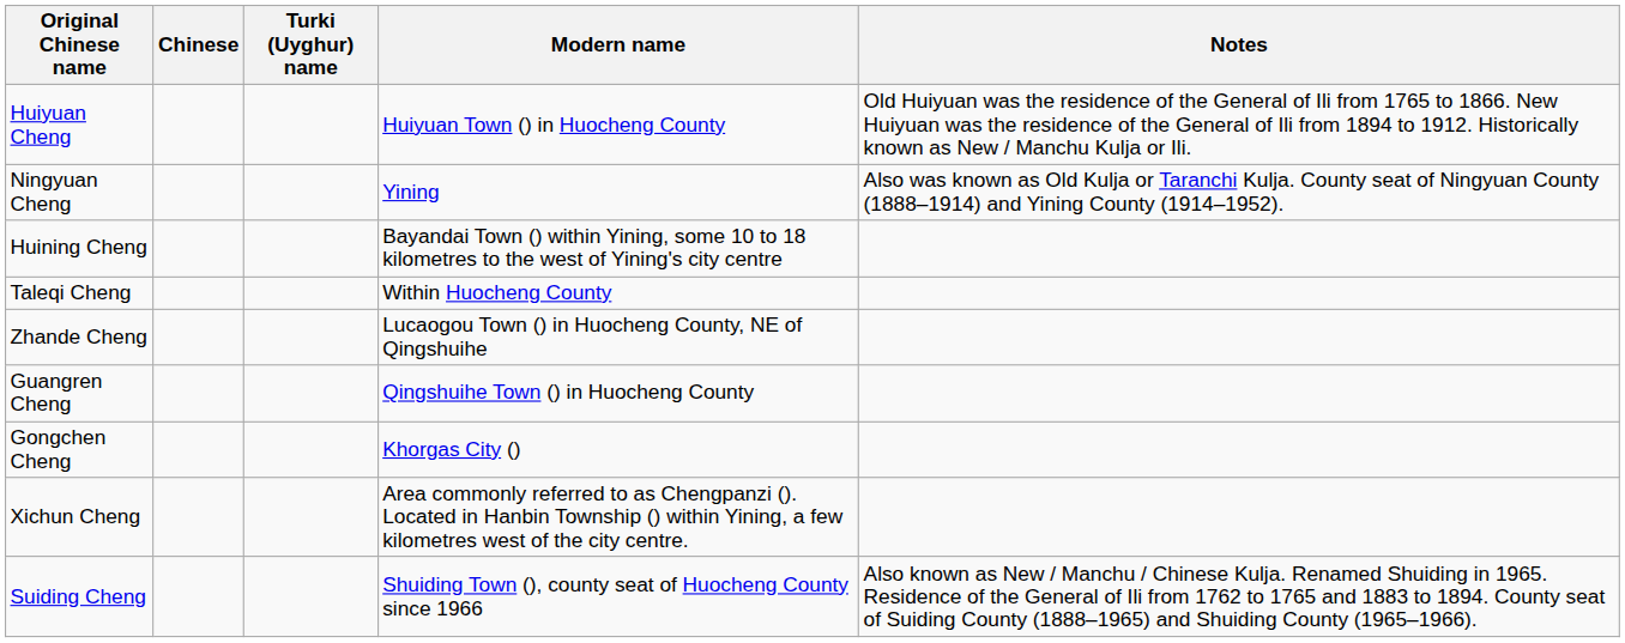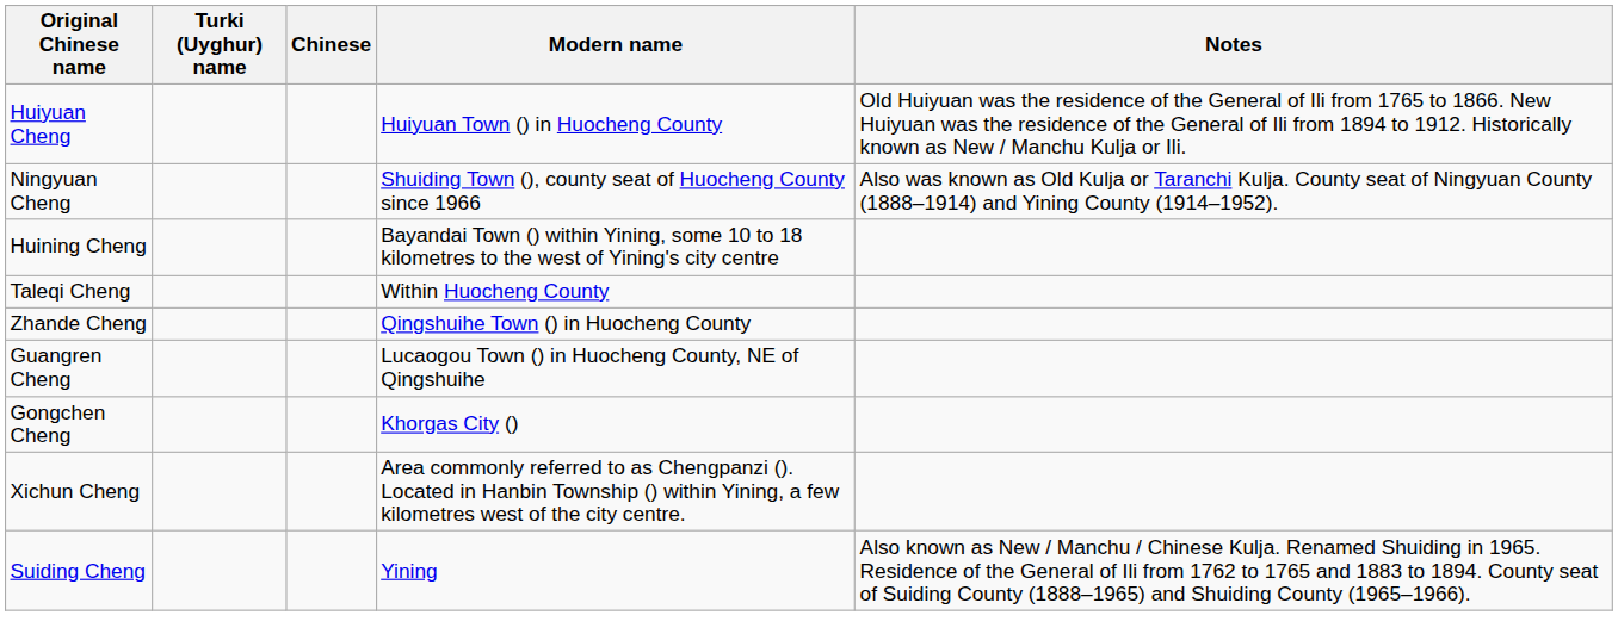 <table class="wikitable">
 <tr style="background:#fcfcfc;">
 <th>Original Chinese name</th>
+<th>Turki (Uyghur) name</th>
 <th>Chinese</th>
-<th>Turki (Uyghur) name</th>
 <th>Modern name</th>
 <th>Notes</th>
 </tr>
 <tr>
 <td><a href='#'>Huiyuan Cheng</a></td>
 <td></td>
 <td></td>
 <td><a href='#'>Huiyuan Town</a> () in <a href='#'>Huocheng County</a></td>
 <td>Old Huiyuan was the residence of the General of Ili from 1765 to 1866. New Huiyuan was the residence of the General of Ili from 1894 to 1912. Historically known as New / Manchu Kulja or Ili.</td>
 </tr>
 <tr>
 <td>Ningyuan Cheng</td>
 <td></td>
 <td></td>
-<td><a href='#'>Yining</a></td>
+<td><a href='#'>Shuiding Town</a> (), county seat of <a href='#'>Huocheng County</a> since 1966</td>
 <td>Also was known as Old Kulja or <a href='#'>Taranchi</a> Kulja. County seat of Ningyuan County (1888–1914) and Yining County (1914–1952).</td>
 </tr>
 <tr>
 <td>Huining Cheng</td>
 <td></td>
 <td></td>
 <td>Bayandai Town () within Yining, some 10 to 18 kilometres to the west of Yining's city centre</td>
 <td></td>
 </tr>
 <tr>
 <td>Taleqi Cheng</td>
 <td></td>
 <td></td>
 <td>Within <a href='#'>Huocheng County</a></td>
 <td></td>
 </tr>
 <tr>
 <td>Zhande Cheng</td>
 <td></td>
 <td></td>
-<td>Lucaogou Town () in Huocheng County, NE of Qingshuihe</td>
+<td><a href='#'>Qingshuihe Town</a> () in Huocheng County</td>
 <td></td>
 </tr>
 <tr>
 <td>Guangren Cheng</td>
 <td></td>
 <td></td>
-<td><a href='#'>Qingshuihe Town</a> () in Huocheng County</td>
+<td>Lucaogou Town () in Huocheng County, NE of Qingshuihe</td>
 <td></td>
 </tr>
 <tr>
 <td>Gongchen Cheng</td>
 <td></td>
 <td></td>
 <td><a href='#'>Khorgas City</a> ()</td>
 <td></td>
 </tr>
 <tr>
 <td>Xichun Cheng</td>
 <td></td>
 <td></td>
 <td>Area commonly referred to as Chengpanzi (). Located in Hanbin Township () within Yining, a few kilometres west of the city centre.</td>
 <td></td>
 </tr>
 <tr>
 <td><a href='#'>Suiding Cheng</a></td>
 <td></td>
 <td></td>
-<td><a href='#'>Shuiding Town</a> (), county seat of <a href='#'>Huocheng County</a> since 1966</td>
+<td><a href='#'>Yining</a></td>
 <td>Also known as New / Manchu / Chinese Kulja. Renamed Shuiding in 1965. Residence of the General of Ili from 1762 to 1765 and 1883 to 1894. County seat of Suiding County (1888–1965) and Shuiding County (1965–1966).</td>
 </tr>
 </table>
